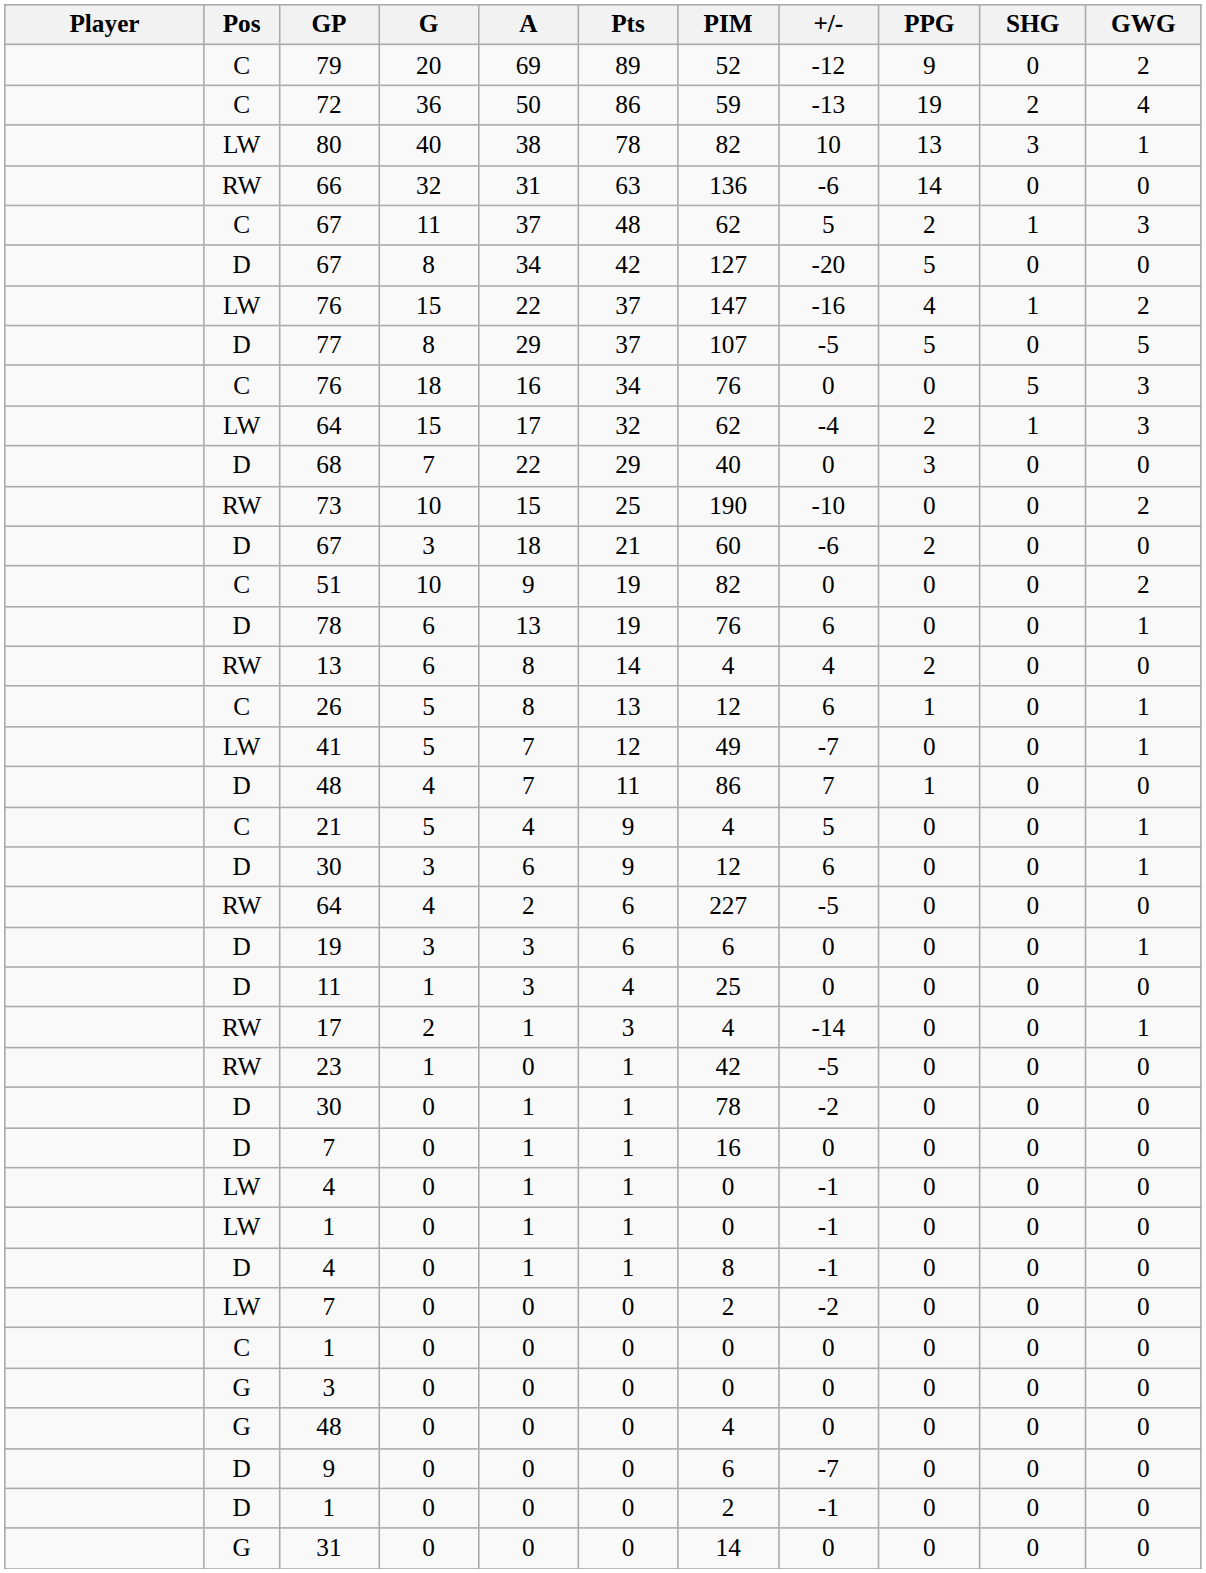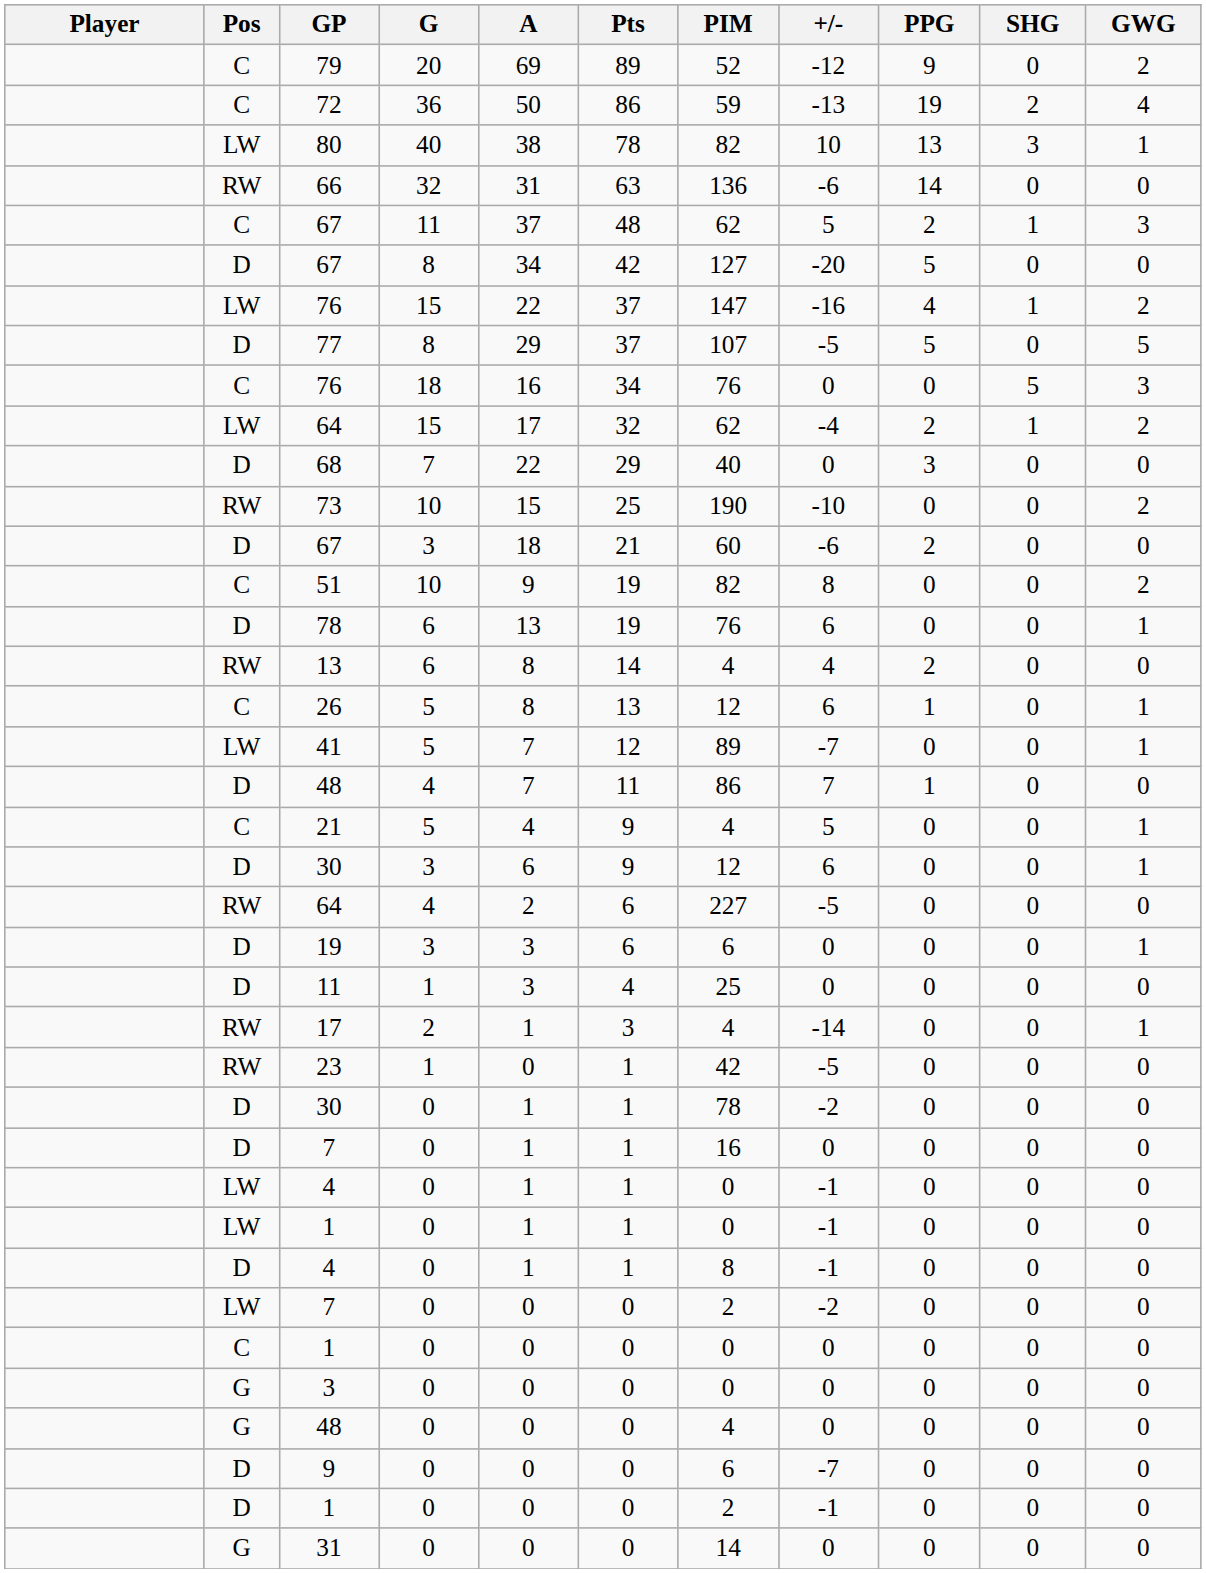 <table class="wikitable sortable" width="60%">
 <tr ALIGN="center">
 <th bgcolor="#DDDDFF" width="10%">Player</th>
 <th bgcolor="#DDDDFF" width="3%" title="Position">Pos</th>
 <th bgcolor="#DDDDFF" width="5%" title="Games played">GP</th>
 <th bgcolor="#DDDDFF" width="5%" title="Goals">G</th>
 <th bgcolor="#DDDDFF" width="5%" title="Assists">A</th>
 <th bgcolor="#DDDDFF" width="5%" title="Points">Pts</th>
 <th bgcolor="#DDDDFF" width="5%" title="Penalties in Minutes">PIM</th>
 <th bgcolor="#DDDDFF" width="5%" title="Plus/minus">+/-</th>
 <th bgcolor="#DDDDFF" width="5%" title="Power play goals">PPG</th>
 <th bgcolor="#DDDDFF" width="5%" title="Short-handed goals">SHG</th>
 <th bgcolor="#DDDDFF" width="5%" title="Game-winning goals">GWG</th>
 </tr>
 <tr align="center">
 <td align="right"></td>
 <td>C</td>
 <td>79</td>
 <td>20</td>
 <td>69</td>
 <td>89</td>
 <td>52</td>
 <td>-12</td>
 <td>9</td>
 <td>0</td>
 <td>2</td>
 </tr>
 <tr align="center">
 <td align="right"></td>
 <td>C</td>
 <td>72</td>
 <td>36</td>
 <td>50</td>
 <td>86</td>
 <td>59</td>
 <td>-13</td>
 <td>19</td>
 <td>2</td>
 <td>4</td>
 </tr>
 <tr align="center">
 <td align="right"></td>
 <td>LW</td>
 <td>80</td>
 <td>40</td>
 <td>38</td>
 <td>78</td>
 <td>82</td>
 <td>10</td>
 <td>13</td>
 <td>3</td>
 <td>1</td>
 </tr>
 <tr align="center">
 <td align="right"></td>
 <td>RW</td>
 <td>66</td>
 <td>32</td>
 <td>31</td>
 <td>63</td>
 <td>136</td>
 <td>-6</td>
 <td>14</td>
 <td>0</td>
 <td>0</td>
 </tr>
 <tr align="center">
 <td align="right"></td>
 <td>C</td>
 <td>67</td>
 <td>11</td>
 <td>37</td>
 <td>48</td>
 <td>62</td>
 <td>5</td>
 <td>2</td>
 <td>1</td>
 <td>3</td>
 </tr>
 <tr align="center">
 <td align="right"></td>
 <td>D</td>
 <td>67</td>
 <td>8</td>
 <td>34</td>
 <td>42</td>
 <td>127</td>
 <td>-20</td>
 <td>5</td>
 <td>0</td>
 <td>0</td>
 </tr>
 <tr align="center">
 <td align="right"></td>
 <td>LW</td>
 <td>76</td>
 <td>15</td>
 <td>22</td>
 <td>37</td>
 <td>147</td>
 <td>-16</td>
 <td>4</td>
 <td>1</td>
 <td>2</td>
 </tr>
 <tr align="center">
 <td align="right"></td>
 <td>D</td>
 <td>77</td>
 <td>8</td>
 <td>29</td>
 <td>37</td>
 <td>107</td>
 <td>-5</td>
 <td>5</td>
 <td>0</td>
 <td>5</td>
 </tr>
 <tr align="center">
 <td align="right"></td>
 <td>C</td>
 <td>76</td>
 <td>18</td>
 <td>16</td>
 <td>34</td>
 <td>76</td>
 <td>0</td>
 <td>0</td>
 <td>5</td>
 <td>3</td>
 </tr>
 <tr align="center">
 <td align="right"></td>
 <td>LW</td>
 <td>64</td>
 <td>15</td>
 <td>17</td>
 <td>32</td>
 <td>62</td>
 <td>-4</td>
 <td>2</td>
 <td>1</td>
-<td>3</td>
+<td>2</td>
 </tr>
 <tr align="center">
 <td align="right"></td>
 <td>D</td>
 <td>68</td>
 <td>7</td>
 <td>22</td>
 <td>29</td>
 <td>40</td>
 <td>0</td>
 <td>3</td>
 <td>0</td>
 <td>0</td>
 </tr>
 <tr align="center">
 <td align="right"></td>
 <td>RW</td>
 <td>73</td>
 <td>10</td>
 <td>15</td>
 <td>25</td>
 <td>190</td>
 <td>-10</td>
 <td>0</td>
 <td>0</td>
 <td>2</td>
 </tr>
 <tr align="center">
 <td align="right"></td>
 <td>D</td>
 <td>67</td>
 <td>3</td>
 <td>18</td>
 <td>21</td>
 <td>60</td>
 <td>-6</td>
 <td>2</td>
 <td>0</td>
 <td>0</td>
 </tr>
 <tr align="center">
 <td align="right"></td>
 <td>C</td>
 <td>51</td>
 <td>10</td>
 <td>9</td>
 <td>19</td>
 <td>82</td>
-<td>0</td>
+<td>8</td>
 <td>0</td>
 <td>0</td>
 <td>2</td>
 </tr>
 <tr align="center">
 <td align="right"></td>
 <td>D</td>
 <td>78</td>
 <td>6</td>
 <td>13</td>
 <td>19</td>
 <td>76</td>
 <td>6</td>
 <td>0</td>
 <td>0</td>
 <td>1</td>
 </tr>
 <tr align="center">
 <td align="right"></td>
 <td>RW</td>
 <td>13</td>
 <td>6</td>
 <td>8</td>
 <td>14</td>
 <td>4</td>
 <td>4</td>
 <td>2</td>
 <td>0</td>
 <td>0</td>
 </tr>
 <tr align="center">
 <td align="right"></td>
 <td>C</td>
 <td>26</td>
 <td>5</td>
 <td>8</td>
 <td>13</td>
 <td>12</td>
 <td>6</td>
 <td>1</td>
 <td>0</td>
 <td>1</td>
 </tr>
 <tr align="center">
 <td align="right"></td>
 <td>LW</td>
 <td>41</td>
 <td>5</td>
 <td>7</td>
 <td>12</td>
-<td>49</td>
+<td>89</td>
 <td>-7</td>
 <td>0</td>
 <td>0</td>
 <td>1</td>
 </tr>
 <tr align="center">
 <td align="right"></td>
 <td>D</td>
 <td>48</td>
 <td>4</td>
 <td>7</td>
 <td>11</td>
 <td>86</td>
 <td>7</td>
 <td>1</td>
 <td>0</td>
 <td>0</td>
 </tr>
 <tr align="center">
 <td align="right"></td>
 <td>C</td>
 <td>21</td>
 <td>5</td>
 <td>4</td>
 <td>9</td>
 <td>4</td>
 <td>5</td>
 <td>0</td>
 <td>0</td>
 <td>1</td>
 </tr>
 <tr align="center">
 <td align="right"></td>
 <td>D</td>
 <td>30</td>
 <td>3</td>
 <td>6</td>
 <td>9</td>
 <td>12</td>
 <td>6</td>
 <td>0</td>
 <td>0</td>
 <td>1</td>
 </tr>
 <tr align="center">
 <td align="right"></td>
 <td>RW</td>
 <td>64</td>
 <td>4</td>
 <td>2</td>
 <td>6</td>
 <td>227</td>
 <td>-5</td>
 <td>0</td>
 <td>0</td>
 <td>0</td>
 </tr>
 <tr align="center">
 <td align="right"></td>
 <td>D</td>
 <td>19</td>
 <td>3</td>
 <td>3</td>
 <td>6</td>
 <td>6</td>
 <td>0</td>
 <td>0</td>
 <td>0</td>
 <td>1</td>
 </tr>
 <tr align="center">
 <td align="right"></td>
 <td>D</td>
 <td>11</td>
 <td>1</td>
 <td>3</td>
 <td>4</td>
 <td>25</td>
 <td>0</td>
 <td>0</td>
 <td>0</td>
 <td>0</td>
 </tr>
 <tr align="center">
 <td align="right"></td>
 <td>RW</td>
 <td>17</td>
 <td>2</td>
 <td>1</td>
 <td>3</td>
 <td>4</td>
 <td>-14</td>
 <td>0</td>
 <td>0</td>
 <td>1</td>
 </tr>
 <tr align="center">
 <td align="right"></td>
 <td>RW</td>
 <td>23</td>
 <td>1</td>
 <td>0</td>
 <td>1</td>
 <td>42</td>
 <td>-5</td>
 <td>0</td>
 <td>0</td>
 <td>0</td>
 </tr>
 <tr align="center">
 <td align="right"></td>
 <td>D</td>
 <td>30</td>
 <td>0</td>
 <td>1</td>
 <td>1</td>
 <td>78</td>
 <td>-2</td>
 <td>0</td>
 <td>0</td>
 <td>0</td>
 </tr>
 <tr align="center">
 <td align="right"></td>
 <td>D</td>
 <td>7</td>
 <td>0</td>
 <td>1</td>
 <td>1</td>
 <td>16</td>
 <td>0</td>
 <td>0</td>
 <td>0</td>
 <td>0</td>
 </tr>
 <tr align="center">
 <td align="right"></td>
 <td>LW</td>
 <td>4</td>
 <td>0</td>
 <td>1</td>
 <td>1</td>
 <td>0</td>
 <td>-1</td>
 <td>0</td>
 <td>0</td>
 <td>0</td>
 </tr>
 <tr align="center">
 <td align="right"></td>
 <td>LW</td>
 <td>1</td>
 <td>0</td>
 <td>1</td>
 <td>1</td>
 <td>0</td>
 <td>-1</td>
 <td>0</td>
 <td>0</td>
 <td>0</td>
 </tr>
 <tr align="center">
 <td align="right"></td>
 <td>D</td>
 <td>4</td>
 <td>0</td>
 <td>1</td>
 <td>1</td>
 <td>8</td>
 <td>-1</td>
 <td>0</td>
 <td>0</td>
 <td>0</td>
 </tr>
 <tr align="center">
 <td align="right"></td>
 <td>LW</td>
 <td>7</td>
 <td>0</td>
 <td>0</td>
 <td>0</td>
 <td>2</td>
 <td>-2</td>
 <td>0</td>
 <td>0</td>
 <td>0</td>
 </tr>
 <tr align="center">
 <td align="right"></td>
 <td>C</td>
 <td>1</td>
 <td>0</td>
 <td>0</td>
 <td>0</td>
 <td>0</td>
 <td>0</td>
 <td>0</td>
 <td>0</td>
 <td>0</td>
 </tr>
 <tr align="center">
 <td align="right"></td>
 <td>G</td>
 <td>3</td>
 <td>0</td>
 <td>0</td>
 <td>0</td>
 <td>0</td>
 <td>0</td>
 <td>0</td>
 <td>0</td>
 <td>0</td>
 </tr>
 <tr align="center">
 <td align="right"></td>
 <td>G</td>
 <td>48</td>
 <td>0</td>
 <td>0</td>
 <td>0</td>
 <td>4</td>
 <td>0</td>
 <td>0</td>
 <td>0</td>
 <td>0</td>
 </tr>
 <tr align="center">
 <td align="right"></td>
 <td>D</td>
 <td>9</td>
 <td>0</td>
 <td>0</td>
 <td>0</td>
 <td>6</td>
 <td>-7</td>
 <td>0</td>
 <td>0</td>
 <td>0</td>
 </tr>
 <tr align="center">
 <td align="right"></td>
 <td>D</td>
 <td>1</td>
 <td>0</td>
 <td>0</td>
 <td>0</td>
 <td>2</td>
 <td>-1</td>
 <td>0</td>
 <td>0</td>
 <td>0</td>
 </tr>
 <tr align="center">
 <td align="right"></td>
 <td>G</td>
 <td>31</td>
 <td>0</td>
 <td>0</td>
 <td>0</td>
 <td>14</td>
 <td>0</td>
 <td>0</td>
 <td>0</td>
 <td>0</td>
 </tr>
 </table>
